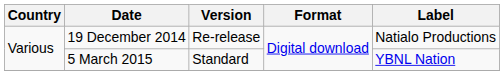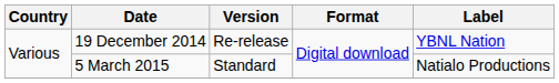 <table class="wikitable">
 <tr>
 <th>Country</th>
 <th>Date</th>
 <th>Version</th>
 <th>Format</th>
 <th>Label</th>
 </tr>
 <tr>
 <td rowspan=2>Various</td>
 <td>19 December 2014</td>
 <td>Re-release</td>
 <td rowspan=2><a href='#'>Digital download</a></td>
-<td>Natialo Productions</td>
+<td><a href='#'>YBNL Nation</a></td>
 </tr>
 <tr>
 <td>5 March 2015</td>
 <td>Standard</td>
-<td><a href='#'>YBNL Nation</a></td>
+<td>Natialo Productions</td>
 </tr>
 <tr>
 </tr>
 </table>
